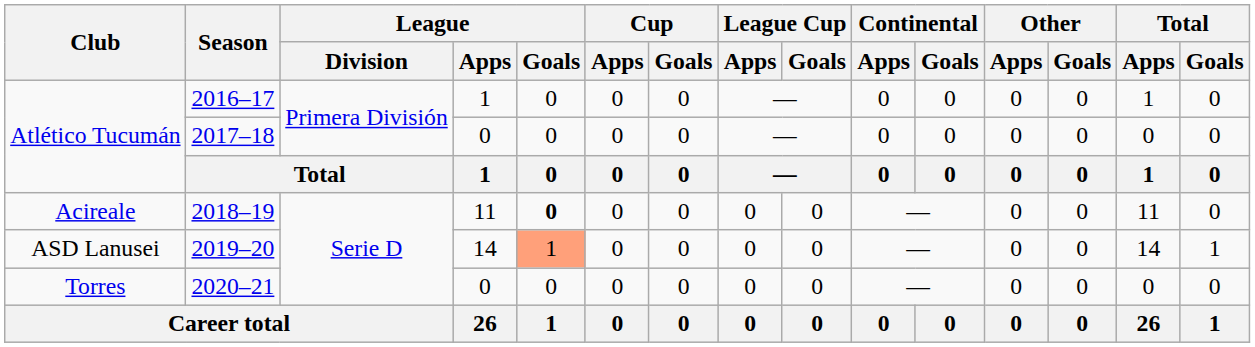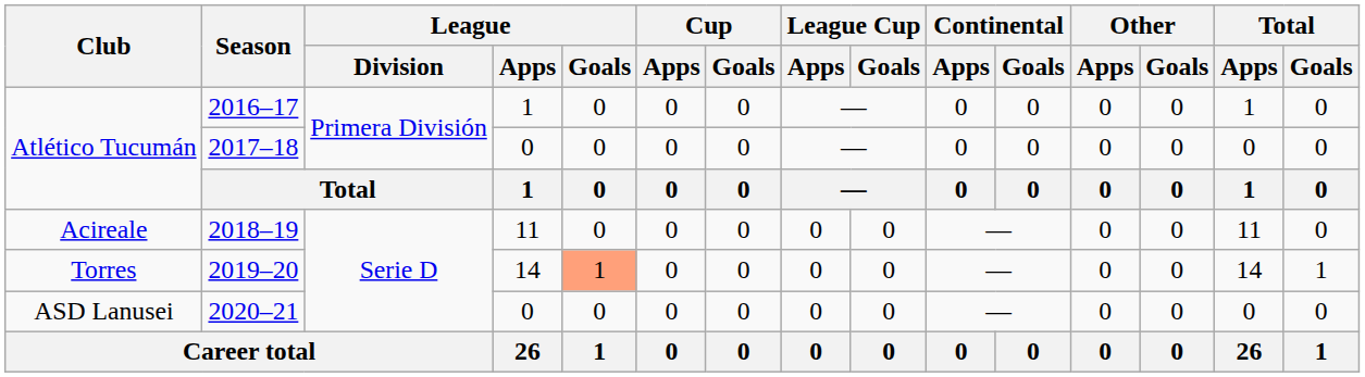 <table class="wikitable" style="text-align:center">
 <tr>
 <th rowspan="2">Club</th>
 <th rowspan="2">Season</th>
 <th colspan="3">League</th>
 <th colspan="2">Cup</th>
 <th colspan="2">League Cup</th>
 <th colspan="2">Continental</th>
 <th colspan="2">Other</th>
 <th colspan="2">Total</th>
 </tr>
 <tr>
 <th>Division</th>
 <th>Apps</th>
 <th>Goals</th>
 <th>Apps</th>
 <th>Goals</th>
 <th>Apps</th>
 <th>Goals</th>
 <th>Apps</th>
 <th>Goals</th>
 <th>Apps</th>
 <th>Goals</th>
 <th>Apps</th>
 <th>Goals</th>
 </tr>
 <tr>
 <td rowspan="3"><a href='#'>Atlético Tucumán</a></td>
 <td><a href='#'>2016–17</a></td>
 <td rowspan="2"><a href='#'>Primera División</a></td>
 <td>1</td>
 <td>0</td>
 <td>0</td>
 <td>0</td>
 <td colspan="2">—</td>
 <td>0</td>
 <td>0</td>
 <td>0</td>
 <td>0</td>
 <td>1</td>
 <td>0</td>
 </tr>
 <tr>
 <td><a href='#'>2017–18</a></td>
 <td>0</td>
 <td>0</td>
 <td>0</td>
 <td>0</td>
 <td colspan="2">—</td>
 <td>0</td>
 <td>0</td>
 <td>0</td>
 <td>0</td>
 <td>0</td>
 <td>0</td>
 </tr>
 <tr>
 <th colspan="2">Total</th>
 <th>1</th>
 <th>0</th>
 <th>0</th>
 <th>0</th>
 <th colspan="2">—</th>
 <th>0</th>
 <th>0</th>
 <th>0</th>
 <th>0</th>
 <th>1</th>
 <th>0</th>
 </tr>
 <tr>
 <td rowspan="1"><a href='#'>Acireale</a></td>
 <td><a href='#'>2018–19</a></td>
 <td rowspan="3"><a href='#'>Serie D</a></td>
 <td>11</td>
-<td><strong>0</strong></td>
+<td>0</td>
 <td>0</td>
 <td>0</td>
 <td>0</td>
 <td>0</td>
 <td colspan="2">—</td>
 <td>0</td>
 <td>0</td>
 <td>11</td>
 <td>0</td>
 </tr>
 <tr>
-<td rowspan="1">ASD Lanusei</td>
+<td rowspan="1"><a href='#'>Torres</a></td>
 <td><a href='#'>2019–20</a></td>
 <td>14</td>
 <td style="background: lightsalmon;">1</td>
 <td>0</td>
 <td>0</td>
 <td>0</td>
 <td>0</td>
 <td colspan="2">—</td>
 <td>0</td>
 <td>0</td>
 <td>14</td>
 <td>1</td>
 </tr>
 <tr>
-<td rowspan="1"><a href='#'>Torres</a></td>
+<td rowspan="1">ASD Lanusei</td>
 <td><a href='#'>2020–21</a></td>
 <td>0</td>
 <td>0</td>
 <td>0</td>
 <td>0</td>
 <td>0</td>
 <td>0</td>
 <td colspan="2">—</td>
 <td>0</td>
 <td>0</td>
 <td>0</td>
 <td>0</td>
 </tr>
 <tr>
 <th colspan="3">Career total</th>
 <th>26</th>
 <th>1</th>
 <th>0</th>
 <th>0</th>
 <th>0</th>
 <th>0</th>
 <th>0</th>
 <th>0</th>
 <th>0</th>
 <th>0</th>
 <th>26</th>
 <th>1</th>
 </tr>
 </table>
